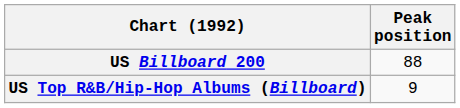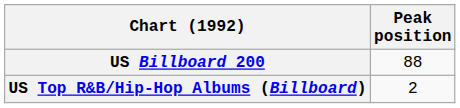 <table class="wikitable sortable plainrowheaders" style="text-align:center">
 <tr>
 <th scope="col">Chart (1992)</th>
 <th scope="col">Peak<br> position</th>
 </tr>
 <tr>
 <th scope="row">US <a href='#'><em>Billboard</em> 200</a></th>
 <td>88</td>
 </tr>
 <tr>
 <th scope="row">US <a href='#'>Top R&B/Hip-Hop Albums</a> (<em><a href='#'>Billboard</a></em>)</th>
-<td>9</td>
+<td>2</td>
 </tr>
 </table>
